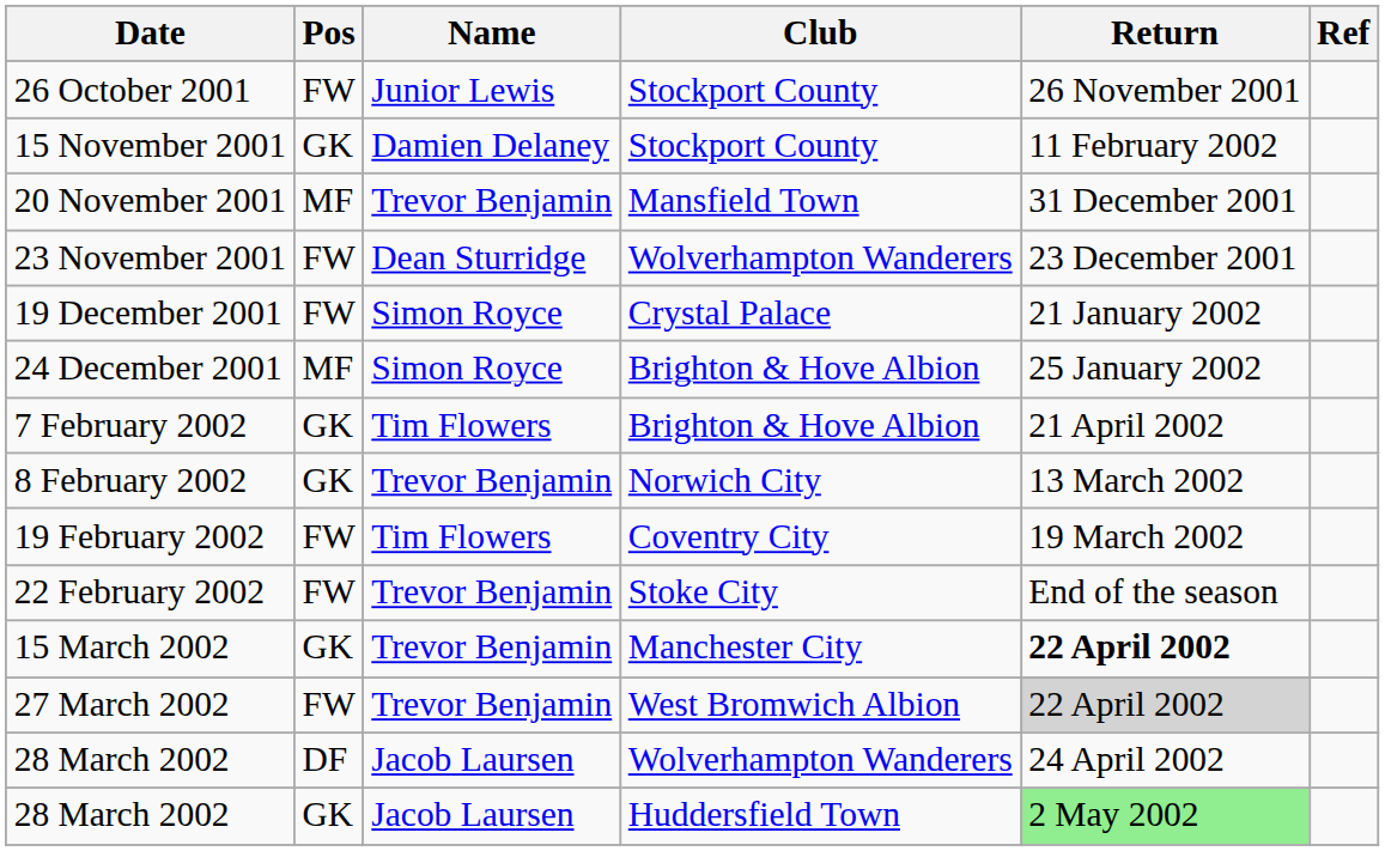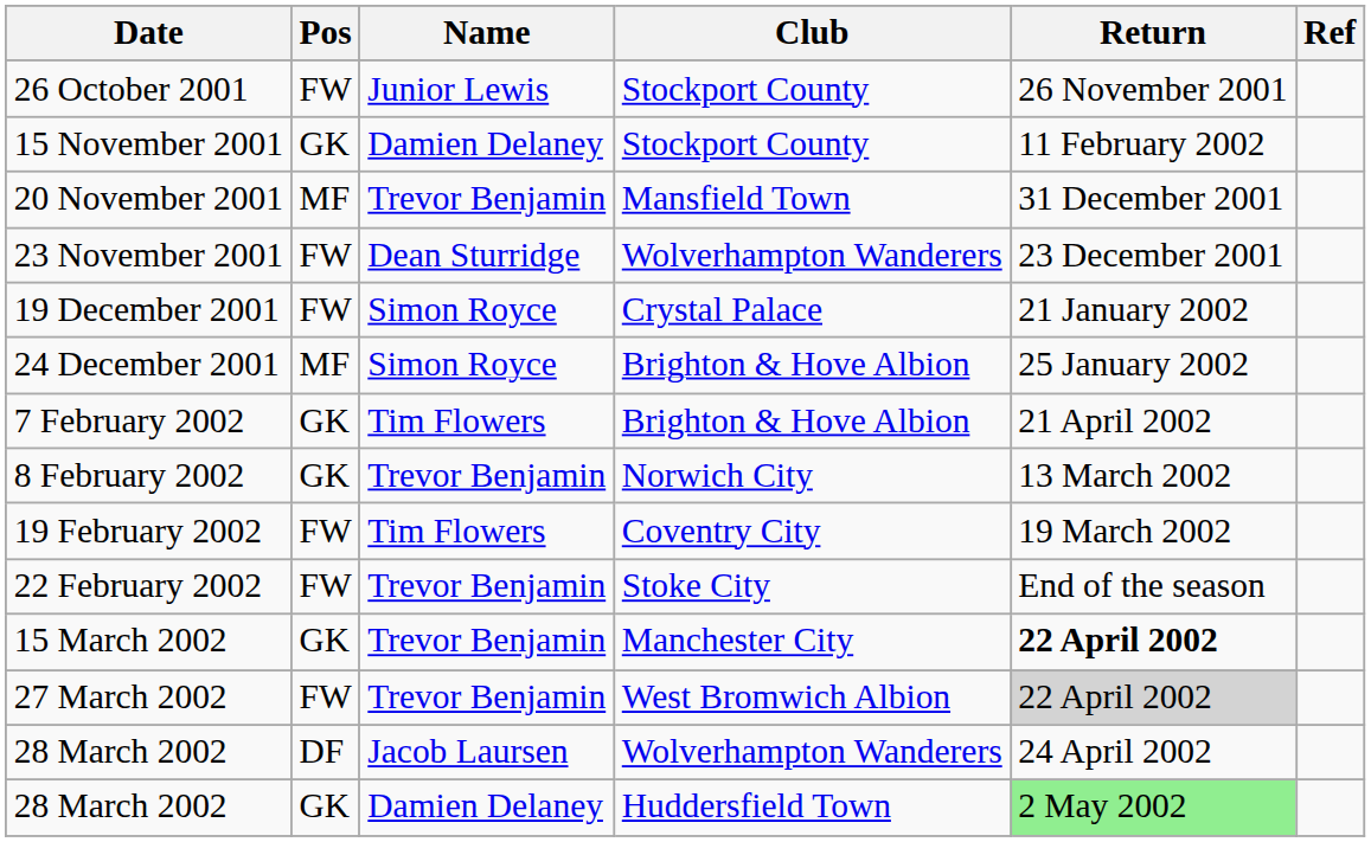 <table class="wikitable" style="text-align: left">
 <tr>
 <th>Date</th>
 <th>Pos</th>
 <th>Name</th>
 <th>Club</th>
 <th>Return</th>
 <th>Ref</th>
 </tr>
 <tr>
 <td>26 October 2001</td>
 <td>FW</td>
 <td> <a href='#'>Junior Lewis</a></td>
 <td><a href='#'>Stockport County</a></td>
 <td>26 November 2001</td>
 <td></td>
 </tr>
 <tr>
 <td>15 November 2001</td>
 <td>GK</td>
 <td> <a href='#'>Damien Delaney</a></td>
 <td><a href='#'>Stockport County</a></td>
 <td>11 February 2002</td>
 <td></td>
 </tr>
 <tr>
 <td>20 November 2001</td>
 <td>MF</td>
 <td> <a href='#'>Trevor Benjamin</a></td>
 <td><a href='#'>Mansfield Town</a></td>
 <td>31 December 2001</td>
 <td></td>
 </tr>
 <tr>
 <td>23 November 2001</td>
 <td>FW</td>
 <td> <a href='#'>Dean Sturridge</a></td>
 <td><a href='#'>Wolverhampton Wanderers</a></td>
 <td>23 December 2001</td>
 <td style="text-align: center"></td>
 </tr>
 <tr>
 <td>19 December 2001</td>
 <td>FW</td>
 <td> <a href='#'>Simon Royce</a></td>
 <td><a href='#'>Crystal Palace</a></td>
 <td>21 January 2002</td>
 <td style="text-align: center"></td>
 </tr>
 <tr>
 <td>24 December 2001</td>
 <td>MF</td>
 <td> <a href='#'>Simon Royce</a></td>
 <td><a href='#'>Brighton & Hove Albion</a></td>
 <td>25 January 2002</td>
 <td></td>
 </tr>
 <tr>
 <td>7 February 2002</td>
 <td>GK</td>
 <td> <a href='#'>Tim Flowers</a></td>
 <td><a href='#'>Brighton & Hove Albion</a></td>
 <td>21 April 2002</td>
 <td></td>
 </tr>
 <tr>
 <td>8 February 2002</td>
 <td>GK</td>
 <td> <a href='#'>Trevor Benjamin</a></td>
 <td><a href='#'>Norwich City</a></td>
 <td>13 March 2002</td>
 <td></td>
 </tr>
 <tr>
 <td>19 February 2002</td>
 <td>FW</td>
 <td> <a href='#'>Tim Flowers</a></td>
 <td><a href='#'>Coventry City</a></td>
 <td>19 March 2002</td>
 <td style="text-align: center"></td>
 </tr>
 <tr>
 <td>22 February 2002</td>
 <td>FW</td>
 <td> <a href='#'>Trevor Benjamin</a></td>
 <td><a href='#'>Stoke City</a></td>
 <td>End of the season</td>
 <td style="text-align: center"></td>
 </tr>
 <tr>
 <td>15 March 2002</td>
 <td>GK</td>
 <td> <a href='#'>Trevor Benjamin</a></td>
 <td><a href='#'>Manchester City</a></td>
 <td><strong>22 April 2002</strong></td>
 <td></td>
 </tr>
 <tr>
 <td>27 March 2002</td>
 <td>FW</td>
 <td> <a href='#'>Trevor Benjamin</a></td>
 <td><a href='#'>West Bromwich Albion</a></td>
 <td style="background: lightgrey;">22 April 2002</td>
 <td></td>
 </tr>
 <tr>
 <td>28 March 2002</td>
 <td>DF</td>
 <td> <a href='#'>Jacob Laursen</a></td>
 <td><a href='#'>Wolverhampton Wanderers</a></td>
 <td>24 April 2002</td>
 <td></td>
 </tr>
 <tr>
 <td>28 March 2002</td>
 <td>GK</td>
-<td> <a href='#'>Jacob Laursen</a></td>
+<td> <a href='#'>Damien Delaney</a></td>
 <td><a href='#'>Huddersfield Town</a></td>
 <td style="background: lightgreen;">2 May 2002</td>
 <td></td>
 </tr>
 </table>
